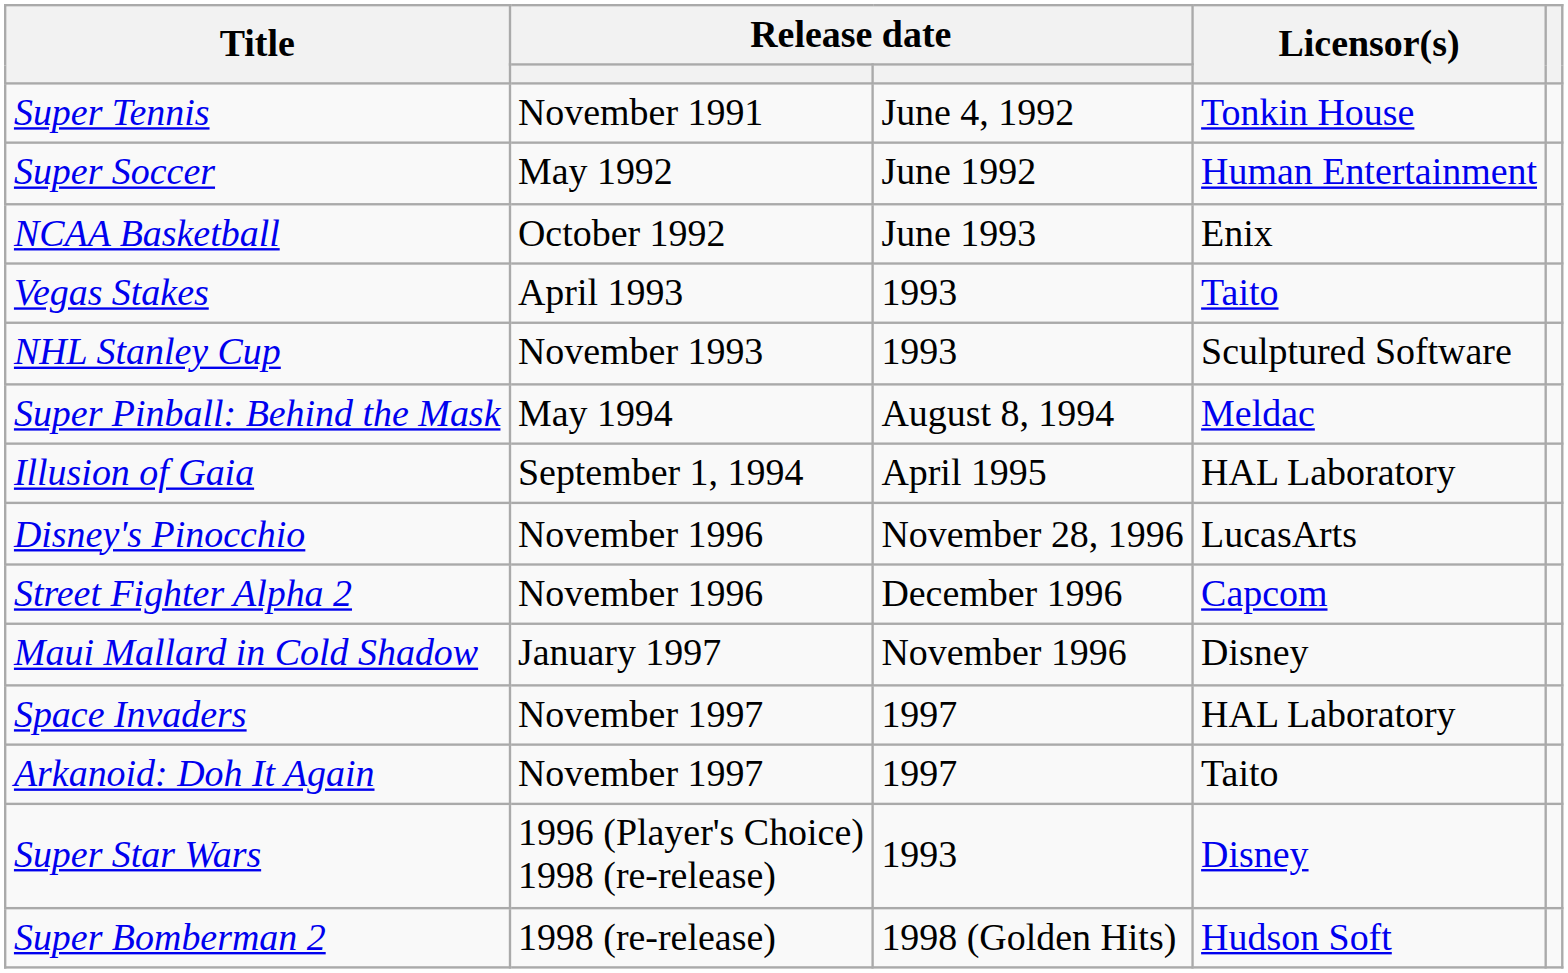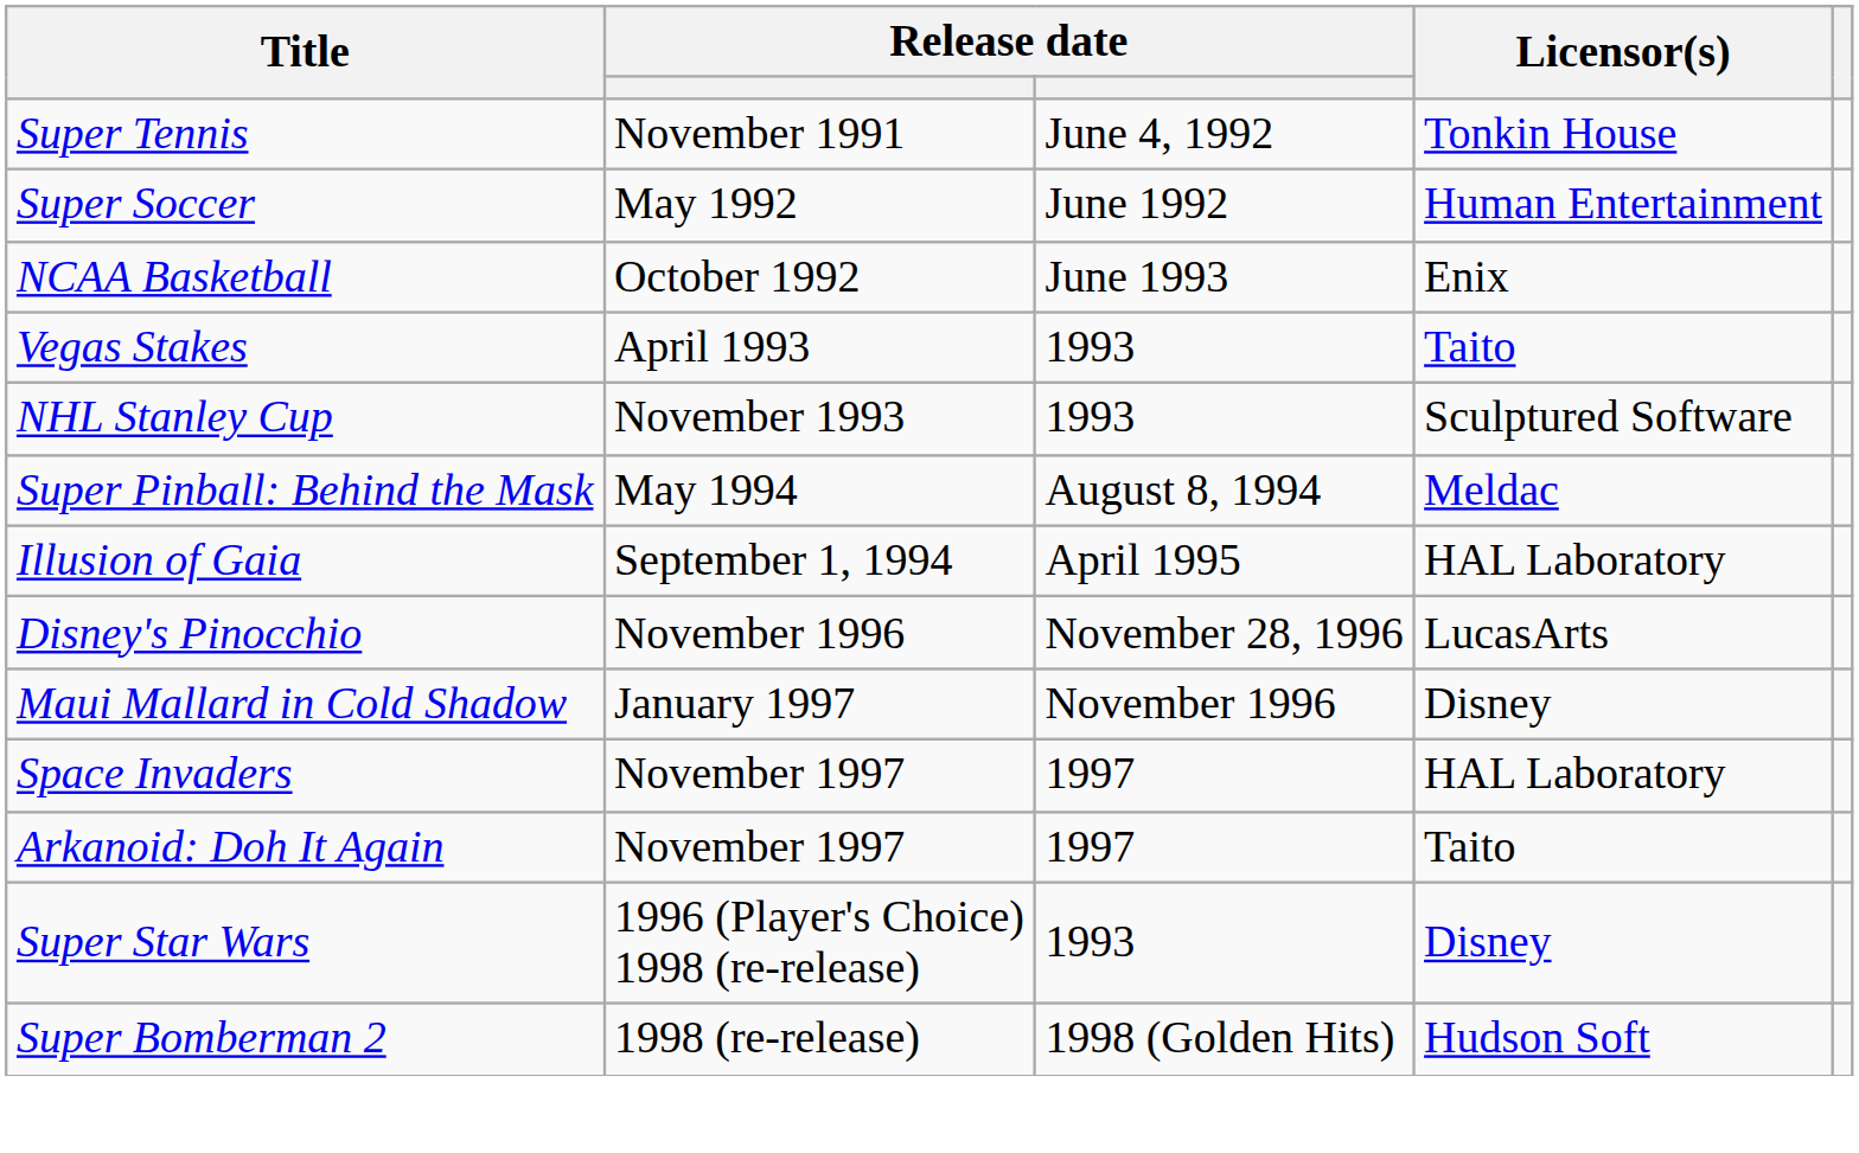 <table class="wikitable plainrowheaders sortable">
 <tr>
 <th rowspan="2">Title</th>
 <th colspan="2">Release date</th>
 <th rowspan="2">Licensor(s)</th>
 <th rowspan="2"></th>
 </tr>
 <tr>
 <th data-sort-type="date"></th>
 <th data-sort-type="date"></th>
 </tr>
 <tr>
 <td><em><a href='#'>Super Tennis</a></em></td>
 <td>November 1991</td>
 <td>June 4, 1992</td>
 <td><a href='#'>Tonkin House</a></td>
 <td></td>
 </tr>
 <tr>
 <td><em><a href='#'>Super Soccer</a></em></td>
 <td>May 1992</td>
 <td>June 1992</td>
 <td><a href='#'>Human Entertainment</a></td>
 <td></td>
 </tr>
 <tr>
 <td><em><a href='#'>NCAA Basketball</a></em></td>
 <td>October 1992</td>
 <td>June 1993</td>
 <td>Enix</td>
 <td></td>
 </tr>
 <tr>
 <td><em><a href='#'>Vegas Stakes</a></em></td>
 <td>April 1993</td>
 <td>1993</td>
 <td><a href='#'>Taito</a></td>
 <td></td>
 </tr>
 <tr>
 <td><em><a href='#'>NHL Stanley Cup</a></em></td>
 <td>November 1993</td>
 <td>1993</td>
 <td>Sculptured Software</td>
 <td></td>
 </tr>
 <tr>
 <td><em><a href='#'>Super Pinball: Behind the Mask</a></em></td>
 <td>May 1994</td>
 <td>August 8, 1994</td>
 <td><a href='#'>Meldac</a></td>
 <td></td>
 </tr>
 <tr>
 <td><em><a href='#'>Illusion of Gaia</a></em></td>
 <td>September 1, 1994</td>
 <td>April 1995</td>
 <td>HAL Laboratory</td>
 <td></td>
 </tr>
 <tr>
 <td><em><a href='#'>Disney's Pinocchio</a></em></td>
 <td>November 1996</td>
 <td>November 28, 1996</td>
 <td>LucasArts</td>
 <td></td>
 </tr>
 <tr>
-<td><em><a href='#'>Street Fighter Alpha 2</a></em></td>
-<td>November 1996</td>
-<td>December 1996</td>
-<td><a href='#'>Capcom</a></td>
-<td></td>
-</tr>
-<tr>
 <td><em><a href='#'>Maui Mallard in Cold Shadow</a></em></td>
 <td>January 1997</td>
 <td>November 1996</td>
 <td>Disney</td>
 <td></td>
 </tr>
 <tr>
 <td><em><a href='#'>Space Invaders</a></em></td>
 <td>November 1997</td>
 <td>1997</td>
 <td>HAL Laboratory</td>
 <td></td>
 </tr>
 <tr>
 <td><em><a href='#'>Arkanoid: Doh It Again</a></em></td>
 <td>November 1997</td>
 <td>1997</td>
 <td>Taito</td>
 <td></td>
 </tr>
 <tr>
 <td><em><a href='#'>Super Star Wars</a></em></td>
 <td>1996 (Player's Choice)<br>1998 (re-release)</td>
 <td>1993</td>
 <td><a href='#'>Disney</a></td>
 <td></td>
 </tr>
 <tr>
 <td><em><a href='#'>Super Bomberman 2</a></em></td>
 <td>1998 (re-release)</td>
 <td>1998 (Golden Hits)</td>
 <td><a href='#'>Hudson Soft</a></td>
 <td></td>
 </tr>
 </table>
